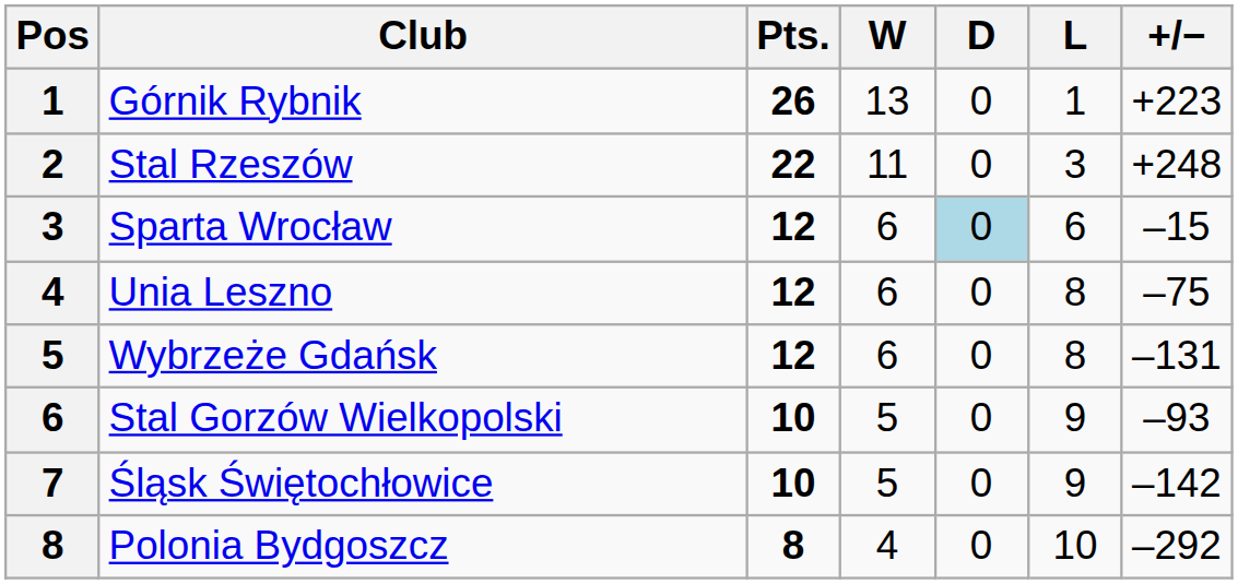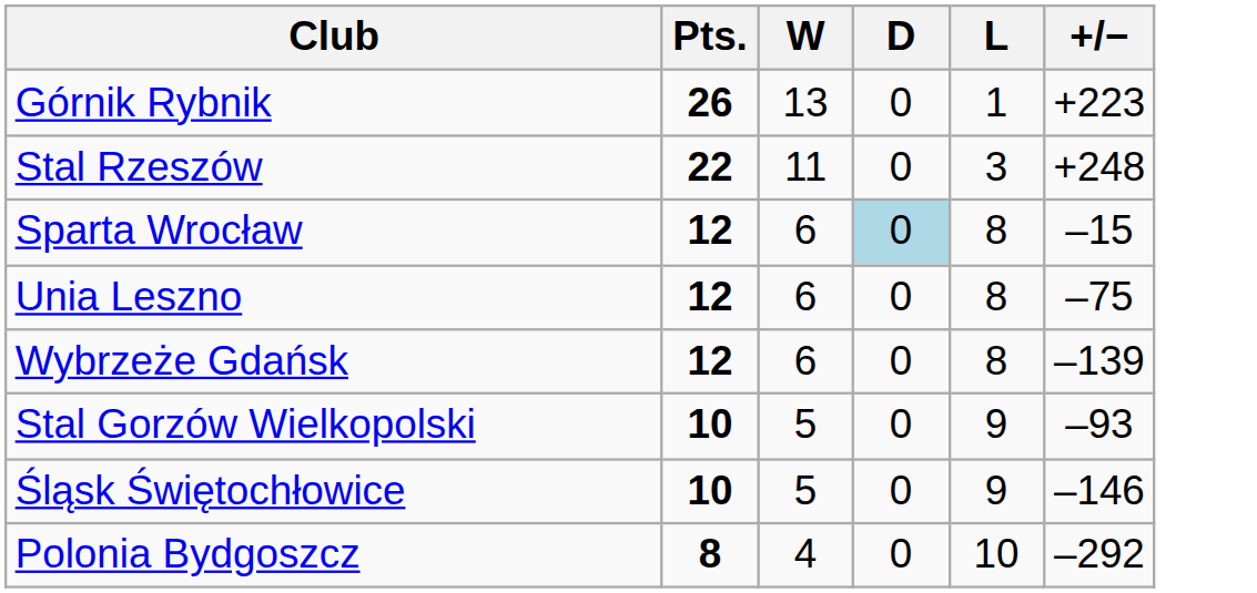 <table class="wikitable">
 <tr>
-<th width=30>Pos</th>
 <th width=250>Club</th>
 <th width=30>Pts.</th>
 <th width=30>W</th>
 <th width=30>D</th>
 <th width=30>L</th>
 <th width=30>+/−</th>
 </tr>
 <tr align=center>
-<th>1</th>
 <td align=left><a href='#'>Górnik Rybnik</a></td>
 <td><strong>26</strong></td>
 <td>13</td>
 <td>0</td>
 <td>1</td>
 <td>+223</td>
 </tr>
 <tr align=center>
-<th>2</th>
 <td align=left><a href='#'>Stal Rzeszów</a></td>
 <td><strong>22</strong></td>
 <td>11</td>
 <td>0</td>
 <td>3</td>
 <td>+248</td>
 </tr>
 <tr align=center>
-<th>3</th>
 <td align=left><a href='#'>Sparta Wrocław</a></td>
 <td><strong>12</strong></td>
 <td>6</td>
 <td style="background: lightblue;">0</td>
-<td>6</td>
+<td>8</td>
 <td>–15</td>
 </tr>
 <tr align=center>
-<th>4</th>
 <td align=left><a href='#'>Unia Leszno</a></td>
 <td><strong>12</strong></td>
 <td>6</td>
 <td>0</td>
 <td>8</td>
 <td>–75</td>
 </tr>
 <tr align=center>
-<th>5</th>
 <td align=left><a href='#'>Wybrzeże Gdańsk</a></td>
 <td><strong>12</strong></td>
 <td>6</td>
 <td>0</td>
 <td>8</td>
-<td>–131</td>
+<td>–139</td>
 </tr>
 <tr align=center>
-<th>6</th>
 <td align=left><a href='#'>Stal Gorzów Wielkopolski</a></td>
 <td><strong>10</strong></td>
 <td>5</td>
 <td>0</td>
 <td>9</td>
 <td>–93</td>
 </tr>
 <tr align=center>
-<th>7</th>
 <td align=left><a href='#'>Śląsk Świętochłowice</a></td>
 <td><strong>10</strong></td>
 <td>5</td>
 <td>0</td>
 <td>9</td>
-<td>–142</td>
+<td>–146</td>
 </tr>
 <tr align=center>
-<th>8</th>
 <td align=left><a href='#'>Polonia Bydgoszcz</a></td>
 <td><strong>8</strong></td>
 <td>4</td>
 <td>0</td>
 <td>10</td>
 <td>–292</td>
 </tr>
 </table>
